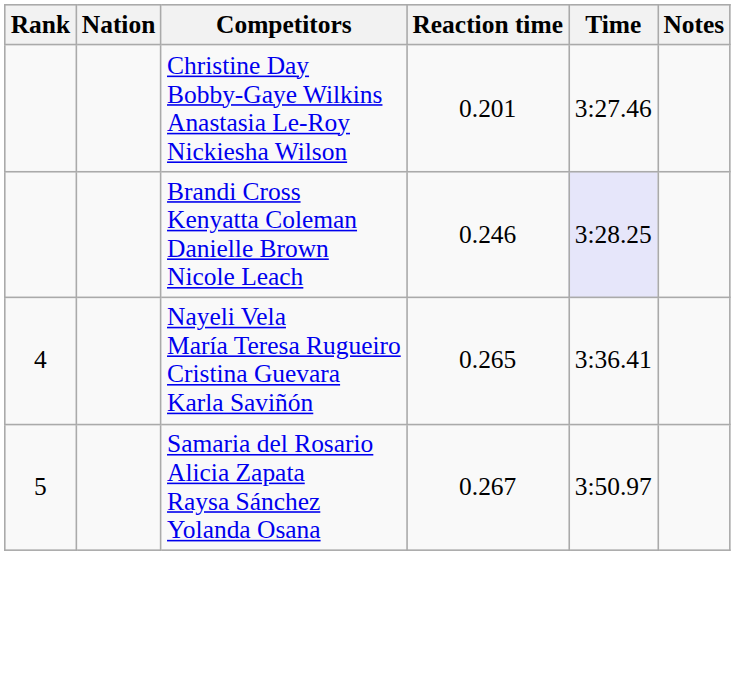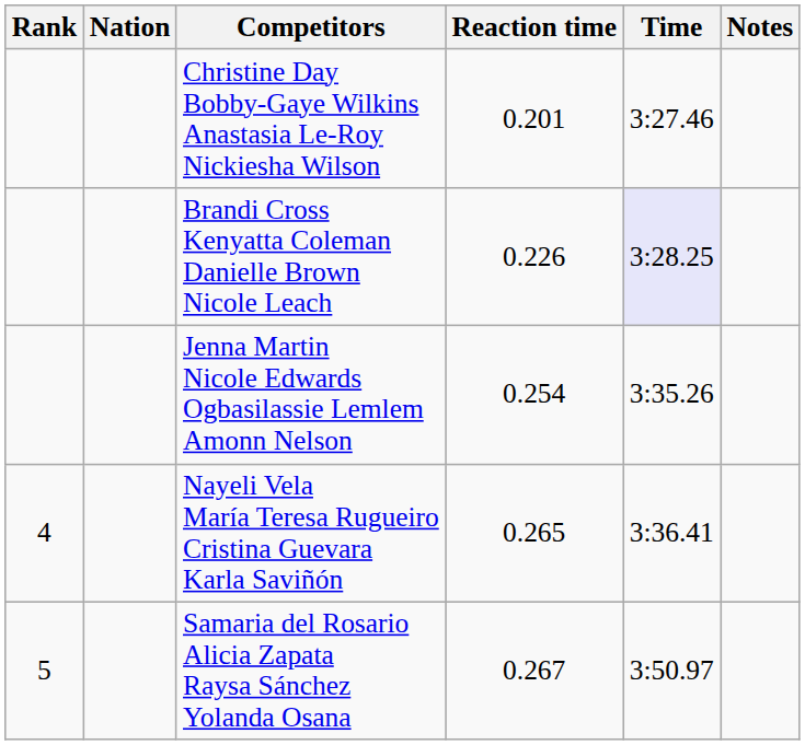 <table class="wikitable sortable" style="text-align:center">
 <tr>
 <th>Rank</th>
 <th>Nation</th>
 <th>Competitors</th>
 <th>Reaction time</th>
 <th>Time</th>
 <th>Notes</th>
 </tr>
 <tr>
 <td align=center></td>
 <td align=left></td>
 <td align=left><a href='#'>Christine Day</a><br><a href='#'>Bobby-Gaye Wilkins</a><br><a href='#'>Anastasia Le-Roy</a><br><a href='#'>Nickiesha Wilson</a></td>
 <td>0.201</td>
 <td>3:27.46</td>
 <td></td>
 </tr>
 <tr>
 <td align=center></td>
 <td align=left></td>
 <td align=left><a href='#'>Brandi Cross</a><br><a href='#'>Kenyatta Coleman</a><br><a href='#'>Danielle Brown</a><br><a href='#'>Nicole Leach</a></td>
-<td>0.246</td>
+<td>0.226</td>
 <td style="background: lavender;">3:28.25</td>
+<td></td>
+</tr>
+<tr>
+<td align=center></td>
+<td align=left></td>
+<td align=left><a href='#'>Jenna Martin</a><br><a href='#'>Nicole Edwards</a><br><a href='#'>Ogbasilassie Lemlem</a><br><a href='#'>Amonn Nelson</a></td>
+<td>0.254</td>
+<td>3:35.26</td>
 <td></td>
 </tr>
 <tr>
 <td align=center>4</td>
 <td align=left></td>
 <td align=left><a href='#'>Nayeli Vela</a><br><a href='#'>María Teresa Rugueiro</a><br><a href='#'>Cristina Guevara</a><br><a href='#'>Karla Saviñón</a></td>
 <td>0.265</td>
 <td>3:36.41</td>
 <td></td>
 </tr>
 <tr>
 <td align=center>5</td>
 <td align=left></td>
 <td align=left><a href='#'>Samaria del Rosario</a><br><a href='#'>Alicia Zapata</a><br><a href='#'>Raysa Sánchez</a><br><a href='#'>Yolanda Osana</a></td>
 <td>0.267</td>
 <td>3:50.97</td>
 <td></td>
 </tr>
 </table>
